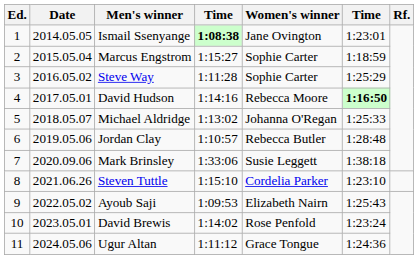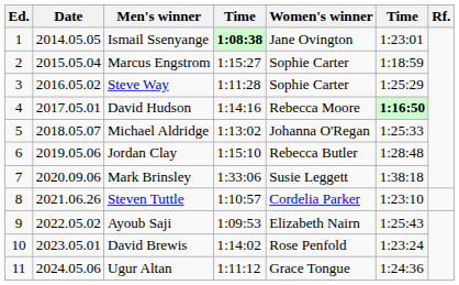 <table class="wikitable sortable">
 <tr>
 <th class="unsortable">Ed.</th>
 <th>Date</th>
 <th>Men's winner</th>
 <th>Time</th>
 <th>Women's winner</th>
 <th>Time</th>
 <th class="unsortable">Rf.</th>
 </tr>
 <tr>
 <td align="center">1</td>
 <td>2014.05.05</td>
 <td>Ismail Ssenyange</td>
 <td bgcolor="#CCFFCC"><strong>1:08:38</strong></td>
 <td>Jane Ovington</td>
 <td>1:23:01</td>
 </tr>
 <tr>
 <td align="center">2</td>
 <td>2015.05.04</td>
 <td>Marcus Engstrom</td>
 <td>1:15:27</td>
 <td>Sophie Carter</td>
 <td>1:18:59</td>
 </tr>
 <tr>
 <td align="center">3</td>
 <td>2016.05.02</td>
 <td><a href='#'>Steve Way</a></td>
 <td>1:11:28</td>
 <td>Sophie Carter</td>
 <td>1:25:29</td>
 </tr>
 <tr>
 <td align="center">4</td>
 <td>2017.05.01</td>
 <td>David Hudson</td>
 <td>1:14:16</td>
 <td>Rebecca Moore</td>
 <td bgcolor="#CCFFCC"><strong>1:16:50</strong></td>
 </tr>
 <tr>
 <td align="center">5</td>
 <td>2018.05.07</td>
 <td>Michael Aldridge</td>
 <td>1:13:02</td>
 <td>Johanna O'Regan</td>
 <td>1:25:33</td>
 </tr>
 <tr>
 <td align="center">6</td>
 <td>2019.05.06</td>
 <td>Jordan Clay</td>
-<td>1:10:57</td>
+<td>1:15:10</td>
 <td>Rebecca Butler</td>
 <td>1:28:48</td>
 </tr>
 <tr>
 <td align="center">7</td>
 <td>2020.09.06</td>
 <td>Mark Brinsley</td>
 <td>1:33:06</td>
 <td>Susie Leggett</td>
 <td>1:38:18</td>
 </tr>
 <tr>
 <td align="center">8</td>
 <td>2021.06.26</td>
 <td><a href='#'>Steven Tuttle</a> </td>
-<td>1:15:10</td>
+<td>1:10:57</td>
 <td><a href='#'>Cordelia Parker</a> </td>
 <td>1:23:10</td>
 <td></td>
 </tr>
 <tr>
 <td align="center">9</td>
 <td>2022.05.02</td>
 <td>Ayoub Saji</td>
 <td>1:09:53</td>
 <td>Elizabeth Nairn</td>
 <td>1:25:43</td>
 </tr>
 <tr>
 <td align="center">10</td>
 <td>2023.05.01</td>
 <td>David Brewis</td>
 <td>1:14:02</td>
 <td>Rose Penfold</td>
 <td>1:23:24</td>
 </tr>
 <tr>
 <td align="center">11</td>
 <td>2024.05.06</td>
 <td>Ugur Altan</td>
 <td>1:11:12</td>
 <td>Grace Tongue</td>
 <td>1:24:36</td>
 </tr>
 </table>
